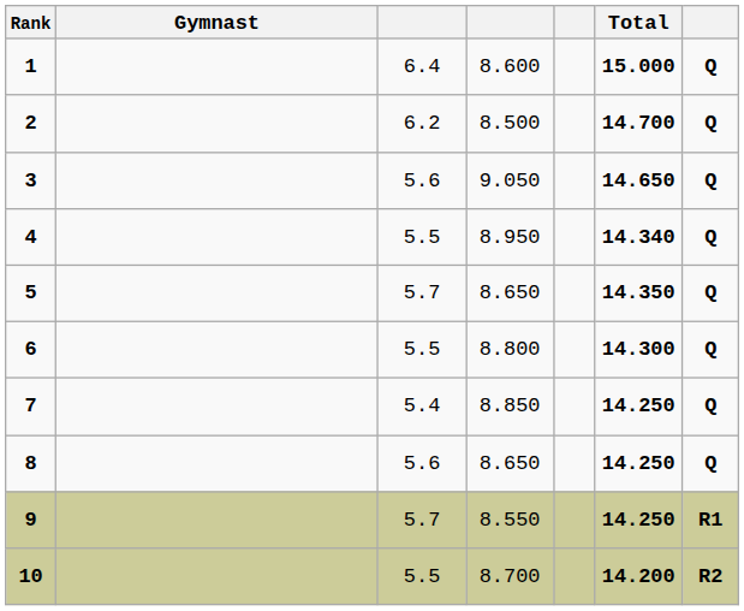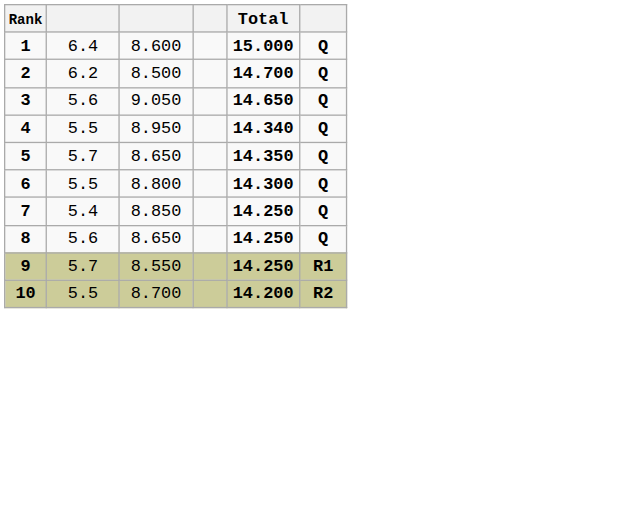 <table style="text-align:center;" class="wikitable sortable">
 <tr>
 <th scope="col" style="width:15px;"><small>Rank</small></th>
-<th scope="col" style="width:200px;">Gymnast</th>
 <th scope="col" style="width:50px;"><small></small></th>
 <th scope="col" style="width:50px;"><small></small></th>
 <th scope="col" style="width:20px;"><small></small></th>
 <th scope="col" style="width:50px;">Total</th>
 <th scope="col" style="width:30px;"><small></small></th>
 </tr>
 <tr>
 <td scope="row" style="text-align:center"><strong>1</strong></td>
-<td style="height:30px; text-align:left;"></td>
 <td>6.4</td>
 <td>8.600</td>
 <td></td>
 <td><strong>15.000</strong></td>
 <td><strong>Q</strong></td>
 </tr>
 <tr>
 <td scope="row" style="text-align:center"><strong>2</strong></td>
-<td style="height:30px; text-align:left;"></td>
 <td>6.2</td>
 <td>8.500</td>
 <td></td>
 <td><strong>14.700</strong></td>
 <td><strong>Q</strong></td>
 </tr>
 <tr>
 <td scope="row" style="text-align:center"><strong>3</strong></td>
-<td style="height:30px; text-align:left;"></td>
 <td>5.6</td>
 <td>9.050</td>
 <td></td>
 <td><strong>14.650</strong></td>
 <td><strong>Q</strong></td>
 </tr>
 <tr>
 <td scope="row" style="text-align:center"><strong>4</strong></td>
-<td style="height:30px; text-align:left;"></td>
 <td>5.5</td>
 <td>8.950</td>
 <td></td>
 <td><strong>14.340</strong></td>
 <td><strong>Q</strong></td>
 </tr>
 <tr>
 <td scope="row" style="text-align:center"><strong>5</strong></td>
-<td style="height:30px; text-align:left;"></td>
 <td>5.7</td>
 <td>8.650</td>
 <td></td>
 <td><strong>14.350</strong></td>
 <td><strong>Q</strong></td>
 </tr>
 <tr>
 <td scope="row" style="text-align:center"><strong>6</strong></td>
-<td style="height:30px; text-align:left;"></td>
 <td>5.5</td>
 <td>8.800</td>
 <td></td>
 <td><strong>14.300</strong></td>
 <td><strong>Q</strong></td>
 </tr>
 <tr>
 <td scope="row" style="text-align:center"><strong>7</strong></td>
-<td style="height:30px; text-align:left;"></td>
 <td>5.4</td>
 <td>8.850</td>
 <td></td>
 <td><strong>14.250</strong></td>
 <td><strong>Q</strong></td>
 </tr>
 <tr>
 <td scope="row" style="text-align:center"><strong>8</strong></td>
-<td style="height:30px; text-align:left;"></td>
 <td>5.6</td>
 <td>8.650</td>
 <td></td>
 <td><strong>14.250</strong></td>
 <td><strong>Q</strong></td>
 </tr>
 <tr style="background:#cccc99;">
 <td scope="row" style="text-align:center"><strong>9</strong></td>
-<td style="height:30px; text-align:left;"></td>
 <td>5.7</td>
 <td>8.550</td>
 <td></td>
 <td><strong>14.250</strong></td>
 <td><strong>R1</strong></td>
 </tr>
 <tr style="background:#cccc99;">
 <td scope="row" style="text-align:center"><strong>10</strong></td>
-<td style="height:30px; text-align:left;"></td>
 <td>5.5</td>
 <td>8.700</td>
 <td></td>
 <td><strong>14.200</strong></td>
 <td><strong>R2</strong></td>
 </tr>
 </table>
